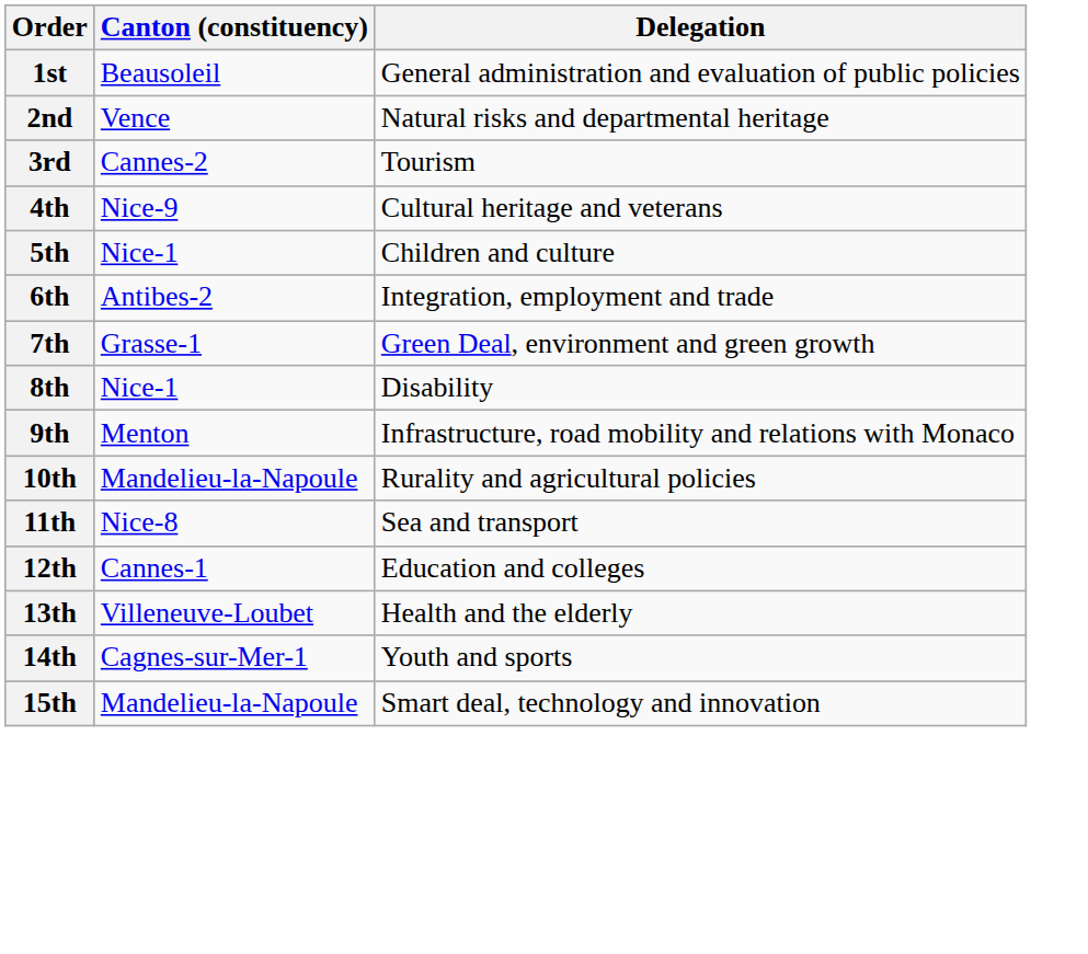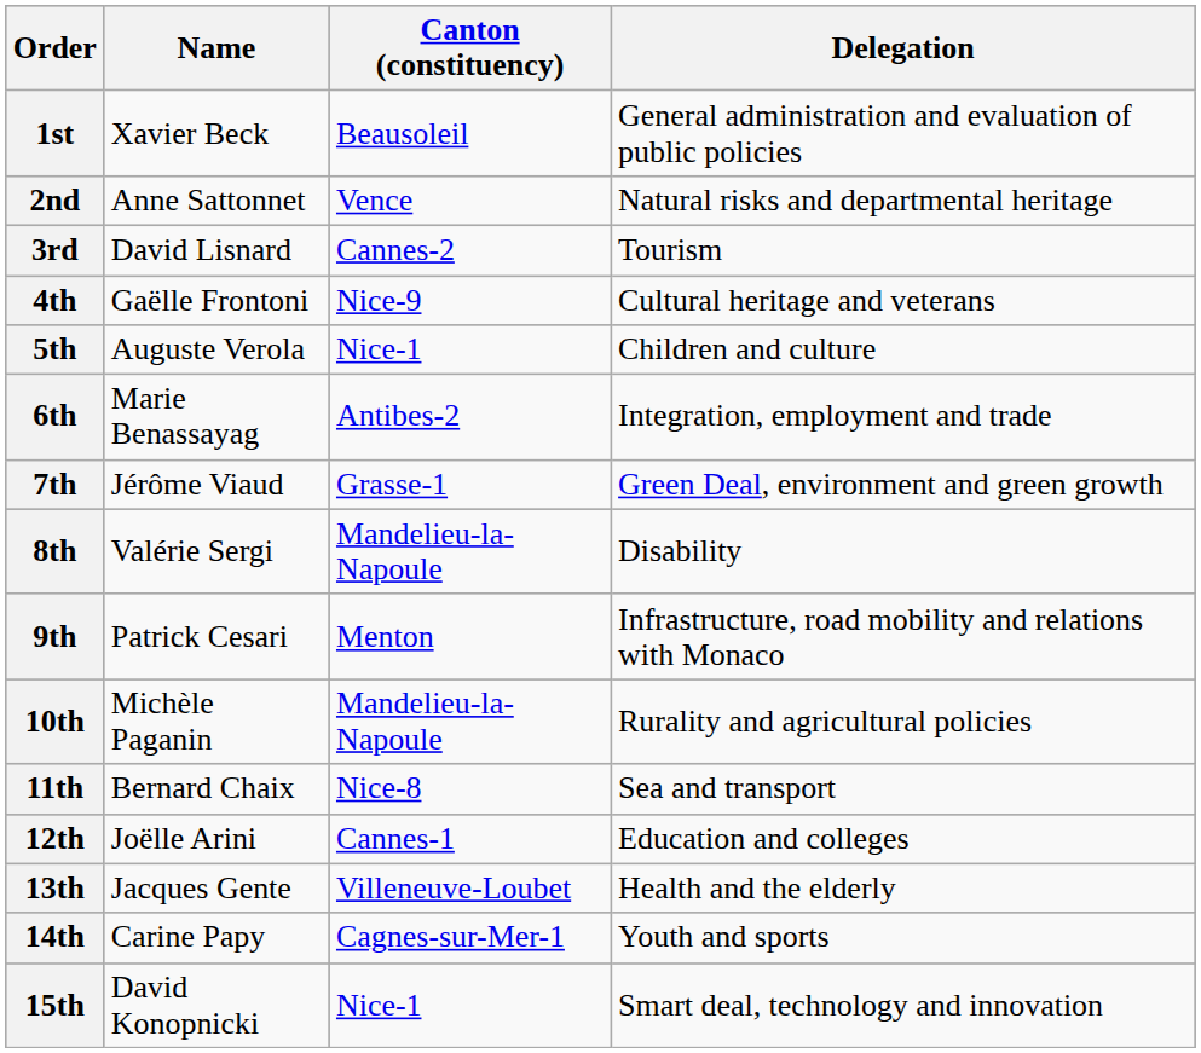 <table class="wikitable">
 <tr>
 <th>Order</th>
+<th>Name</th>
 <th><a href='#'>Canton</a> (constituency)</th>
 <th>Delegation</th>
 </tr>
 <tr>
 <th>1st</th>
+<td>Xavier Beck</td>
 <td><a href='#'>Beausoleil</a></td>
 <td>General administration and evaluation of public policies</td>
 </tr>
 <tr>
 <th>2nd</th>
+<td>Anne Sattonnet</td>
 <td><a href='#'>Vence</a></td>
 <td>Natural risks and departmental heritage</td>
 </tr>
 <tr>
 <th>3rd</th>
+<td>David Lisnard</td>
 <td><a href='#'>Cannes-2</a></td>
 <td>Tourism</td>
 </tr>
 <tr>
 <th>4th</th>
+<td>Gaëlle Frontoni</td>
 <td><a href='#'>Nice-9</a></td>
 <td>Cultural heritage and veterans</td>
 </tr>
 <tr>
 <th>5th</th>
+<td>Auguste Verola</td>
 <td><a href='#'>Nice-1</a></td>
 <td>Children and culture</td>
 </tr>
 <tr>
 <th>6th</th>
+<td>Marie Benassayag</td>
 <td><a href='#'>Antibes-2</a></td>
 <td>Integration, employment and trade</td>
 </tr>
 <tr>
 <th>7th</th>
+<td>Jérôme Viaud</td>
 <td><a href='#'>Grasse-1</a></td>
 <td><a href='#'>Green Deal</a>, environment and green growth</td>
 </tr>
 <tr>
 <th>8th</th>
-<td><a href='#'>Nice-1</a></td>
+<td>Valérie Sergi</td>
+<td><a href='#'>Mandelieu-la-Napoule</a></td>
 <td>Disability</td>
 </tr>
 <tr>
 <th>9th</th>
+<td>Patrick Cesari</td>
 <td><a href='#'>Menton</a></td>
 <td>Infrastructure, road mobility and relations with Monaco</td>
 </tr>
 <tr>
 <th>10th</th>
+<td>Michèle Paganin</td>
 <td><a href='#'>Mandelieu-la-Napoule</a></td>
 <td>Rurality and agricultural policies</td>
 </tr>
 <tr>
 <th>11th</th>
+<td>Bernard Chaix</td>
 <td><a href='#'>Nice-8</a></td>
 <td>Sea and transport</td>
 </tr>
 <tr>
 <th>12th</th>
+<td>Joëlle Arini</td>
 <td><a href='#'>Cannes-1</a></td>
 <td>Education and colleges</td>
 </tr>
 <tr>
 <th>13th</th>
+<td>Jacques Gente</td>
 <td><a href='#'>Villeneuve-Loubet</a></td>
 <td>Health and the elderly</td>
 </tr>
 <tr>
 <th>14th</th>
+<td>Carine Papy</td>
 <td><a href='#'>Cagnes-sur-Mer-1</a></td>
 <td>Youth and sports</td>
 </tr>
 <tr>
 <th>15th</th>
-<td><a href='#'>Mandelieu-la-Napoule</a></td>
+<td>David Konopnicki</td>
+<td><a href='#'>Nice-1</a></td>
 <td>Smart deal, technology and innovation</td>
 </tr>
 </table>
